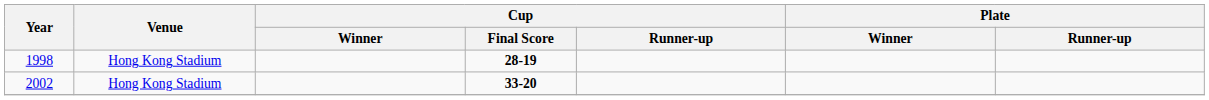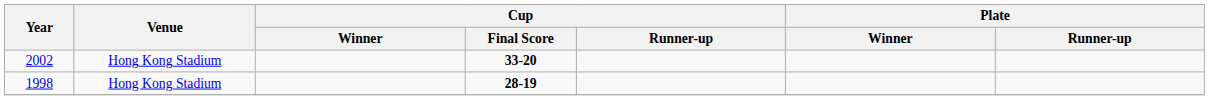 <table class="wikitable" style="font-size:90%; width: 100%; text-align: center;">
 <tr>
 <th rowspan=2 width=5%>Year</th>
 <th rowspan=2 width=13%>Venue</th>
 <th colspan=3>Cup</th>
 <th colspan=2>Plate</th>
 </tr>
 <tr>
 <th width=15%>Winner</th>
 <th width=8%>Final Score</th>
 <th width=15%>Runner-up</th>
 <th width=15%>Winner</th>
 <th width=15%>Runner-up</th>
 </tr>
 <tr>
+<td><a href='#'>2002</a></td>
+<td><a href='#'>Hong Kong Stadium</a></td>
+<td><strong></strong></td>
+<td><strong>33-20</strong></td>
+<td></td>
+<td></td>
+<td></td>
+</tr>
+<tr>
 <td><a href='#'>1998</a></td>
 <td><a href='#'>Hong Kong Stadium</a></td>
 <td><strong></strong></td>
 <td><strong>28-19</strong></td>
 <td></td>
 <td></td>
 <td></td>
 </tr>
 <tr>
-<td><a href='#'>2002</a></td>
-<td><a href='#'>Hong Kong Stadium</a></td>
-<td><strong></strong></td>
-<td><strong>33-20</strong></td>
-<td></td>
-<td></td>
-<td></td>
-</tr>
-<tr>
 </tr>
 </table>
